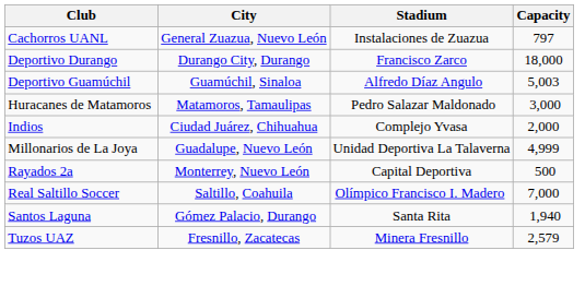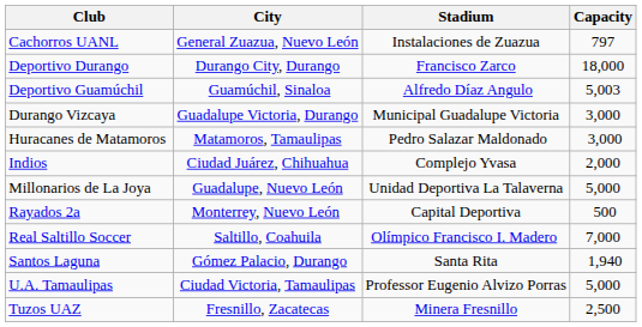 <table class="wikitable sortable" style="text-align: center;">
 <tr>
 <th>Club</th>
 <th>City</th>
 <th>Stadium</th>
 <th>Capacity</th>
 </tr>
 <tr>
 <td align="left"><a href='#'>Cachorros UANL</a></td>
 <td><a href='#'>General Zuazua</a>, <a href='#'>Nuevo León</a></td>
 <td>Instalaciones de Zuazua</td>
 <td>797</td>
 </tr>
 <tr>
 <td align="left"><a href='#'>Deportivo Durango</a></td>
 <td><a href='#'>Durango City</a>, <a href='#'>Durango</a></td>
 <td><a href='#'>Francisco Zarco</a></td>
 <td>18,000</td>
 </tr>
 <tr>
 <td align="left"><a href='#'>Deportivo Guamúchil</a></td>
 <td> <a href='#'>Guamúchil</a>, <a href='#'>Sinaloa</a></td>
 <td> <a href='#'>Alfredo Díaz Angulo</a></td>
 <td>5,003</td>
 </tr>
 <tr>
+<td align="left">Durango Vizcaya</td>
+<td><a href='#'>Guadalupe Victoria</a>, <a href='#'>Durango</a></td>
+<td>Municipal Guadalupe Victoria</td>
+<td>3,000</td>
+</tr>
+<tr>
 <td align="left">Huracanes de Matamoros </td>
 <td> <a href='#'>Matamoros</a>, <a href='#'>Tamaulipas</a> </td>
 <td> Pedro Salazar Maldonado</td>
 <td> 3,000</td>
 </tr>
 <tr>
 <td align="left"><a href='#'>Indios</a></td>
 <td><a href='#'>Ciudad Juárez</a>, <a href='#'>Chihuahua</a></td>
 <td>Complejo Yvasa</td>
 <td>2,000</td>
 </tr>
 <tr>
 <td align="left">Millonarios de La Joya</td>
 <td><a href='#'>Guadalupe</a>, <a href='#'>Nuevo León</a></td>
 <td>Unidad Deportiva La Talaverna</td>
-<td>4,999</td>
+<td>5,000</td>
 </tr>
 <tr>
 <td align="left"><a href='#'>Rayados 2a</a> </td>
 <td><a href='#'>Monterrey</a>, <a href='#'>Nuevo León</a> </td>
 <td>Capital Deportiva</td>
 <td> 500</td>
 </tr>
 <tr>
 <td align="left"><a href='#'>Real Saltillo Soccer</a> </td>
 <td> <a href='#'>Saltillo</a>, <a href='#'>Coahuila</a> </td>
 <td><a href='#'>Olímpico Francisco I. Madero</a> </td>
 <td>7,000</td>
 </tr>
 <tr>
 <td align="left"><a href='#'>Santos Laguna</a></td>
 <td> <a href='#'>Gómez Palacio</a>, <a href='#'>Durango</a></td>
 <td>Santa Rita</td>
 <td> 1,940</td>
 </tr>
 <tr>
+<td align="left"><a href='#'>U.A. Tamaulipas</a></td>
+<td><a href='#'>Ciudad Victoria</a>, <a href='#'>Tamaulipas</a></td>
+<td>Professor Eugenio Alvizo Porras</td>
+<td>5,000</td>
+</tr>
+<tr>
 <td align="left"><a href='#'>Tuzos UAZ</a></td>
 <td><a href='#'>Fresnillo</a>, <a href='#'>Zacatecas</a></td>
 <td><a href='#'>Minera Fresnillo</a></td>
-<td>2,579</td>
+<td>2,500</td>
 </tr>
 </table>
